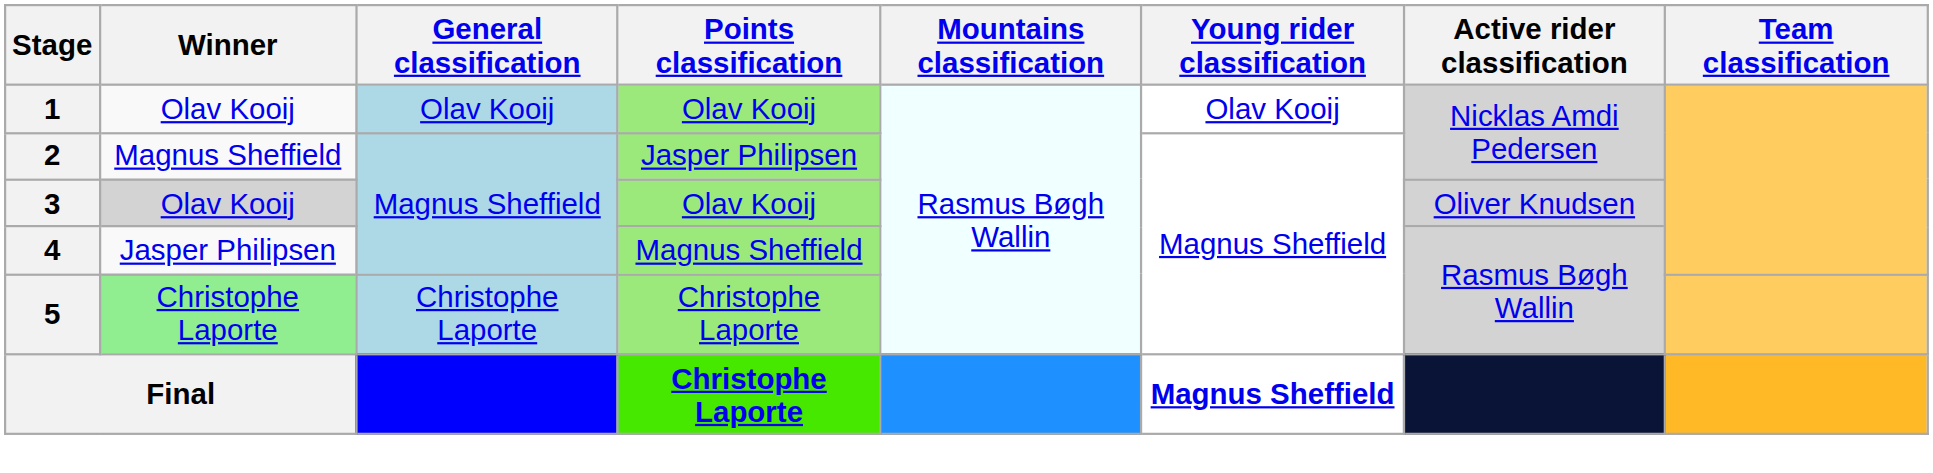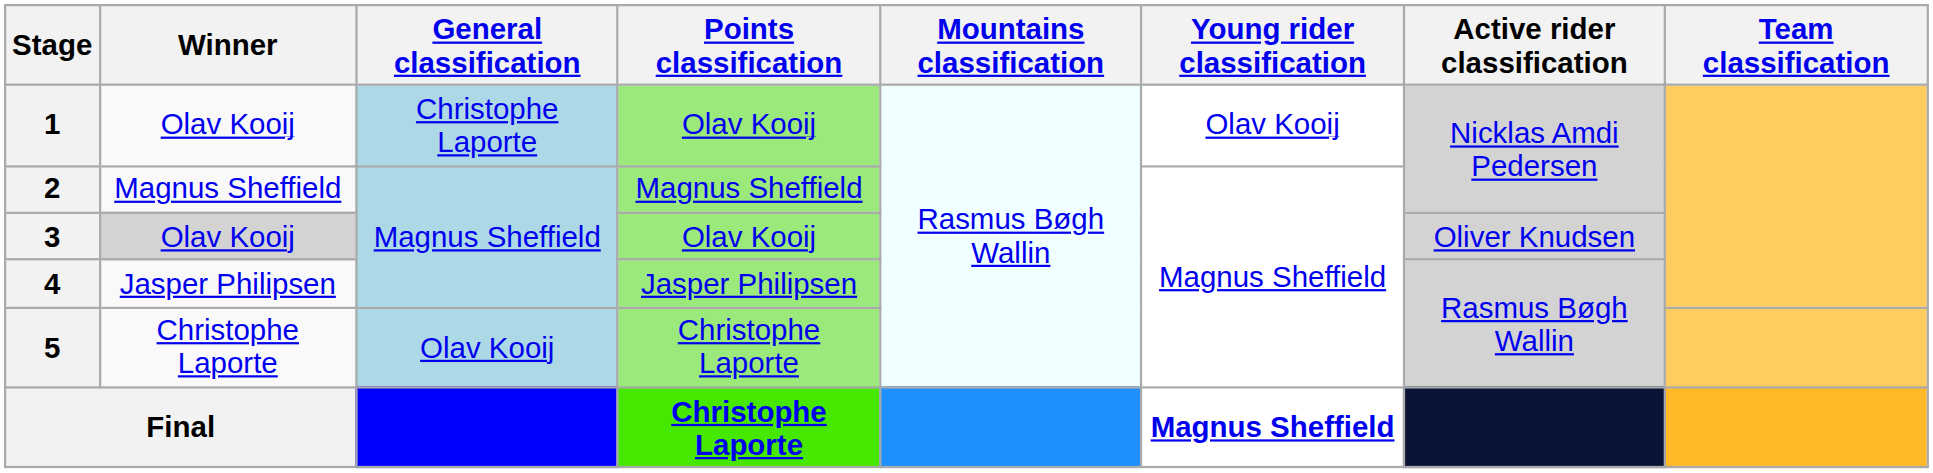 <table class="wikitable" style="text-align: center; font-size:smaller;">
 <tr style="background:#efefef;">
 <th style="width:2%;">Stage</th>
 <th style="width:14%;">Winner</th>
 <th style="width:14%;"><a href='#'>General classification</a><br></th>
 <th style="width:14%;"><a href='#'>Points classification</a><br></th>
 <th style="width:14%;"><a href='#'>Mountains classification</a><br></th>
 <th style="width:14%;"><a href='#'>Young rider classification</a><br></th>
 <th style="width:14%;">Active rider classification<br></th>
 <th style="width:14%;"><a href='#'>Team classification</a></th>
 </tr>
 <tr>
 <th>1</th>
 <td><a href='#'>Olav Kooij</a></td>
-<td style="background:lightblue;"><a href='#'>Olav Kooij</a></td>
+<td style="background:lightblue;"><a href='#'>Christophe Laporte</a></td>
 <td style="background:#9CE97B;"><a href='#'>Olav Kooij</a></td>
 <td style="background:azure;" rowspan="5"><a href='#'>Rasmus Bøgh Wallin</a></td>
 <td style="background:white;"><a href='#'>Olav Kooij</a></td>
 <td style="background:lightgrey;" rowspan="2"><a href='#'>Nicklas Amdi Pedersen</a></td>
 <td style="background:#FFCD5F;" rowspan="4"></td>
 </tr>
 <tr>
 <th>2</th>
 <td><a href='#'>Magnus Sheffield</a></td>
 <td style="background:lightblue;" rowspan="3"><a href='#'>Magnus Sheffield</a></td>
-<td style="background:#9CE97B;"><a href='#'>Jasper Philipsen</a></td>
+<td style="background:#9CE97B;"><a href='#'>Magnus Sheffield</a></td>
 <td style="background:white;" rowspan="4"><a href='#'>Magnus Sheffield</a></td>
 </tr>
 <tr>
 <th>3</th>
 <td style="background: lightgrey;"><a href='#'>Olav Kooij</a></td>
 <td style="background:#9CE97B;"><a href='#'>Olav Kooij</a></td>
 <td style="background:lightgrey;"><a href='#'>Oliver Knudsen</a></td>
 </tr>
 <tr>
 <th>4</th>
 <td><a href='#'>Jasper Philipsen</a></td>
-<td style="background:#9CE97B;"><a href='#'>Magnus Sheffield</a></td>
+<td style="background:#9CE97B;"><a href='#'>Jasper Philipsen</a></td>
 <td style="background:lightgrey;" rowspan="2"><a href='#'>Rasmus Bøgh Wallin</a></td>
 </tr>
 <tr>
 <th>5</th>
-<td style="background: lightgreen;"><a href='#'>Christophe Laporte</a></td>
-<td style="background:lightblue;"><a href='#'>Christophe Laporte</a></td>
+<td><a href='#'>Christophe Laporte</a></td>
+<td style="background:lightblue;"><a href='#'>Olav Kooij</a></td>
 <td style="background:#9CE97B;"><a href='#'>Christophe Laporte</a></td>
 <td style="background:#FFCD5F;"></td>
 </tr>
 <tr>
 <th colspan="2">Final</th>
 <th style="background:blue;"></th>
 <th style="background:#46E800;"><a href='#'>Christophe Laporte</a></th>
 <th style="background:dodgerblue;"></th>
 <th style="background:white;"><a href='#'>Magnus Sheffield</a></th>
 <th style="background:#0a1437;"></th>
 <th style="background:#FFB927;"></th>
 </tr>
 </table>
